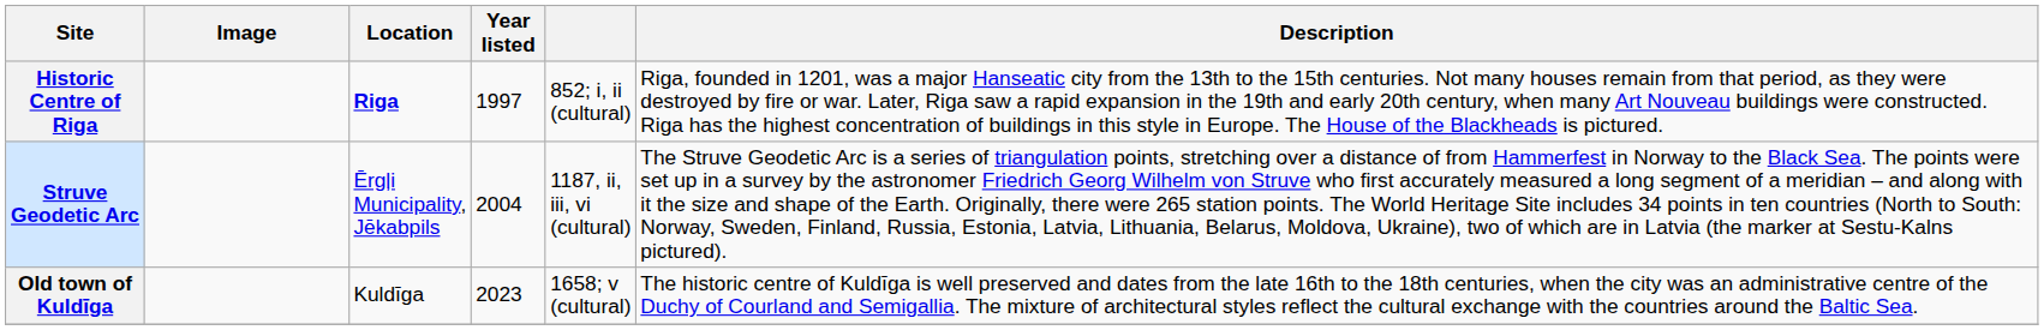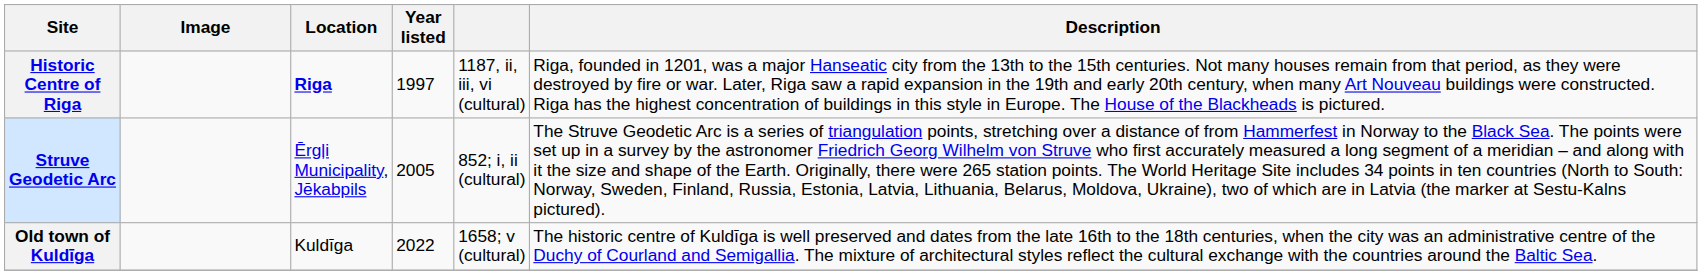 <table class="wikitable sortable plainrowheaders">
 <tr>
 <th style="width:100px;" scope="col">Site</th>
 <th class="unsortable"  style="width:150px;" scope="col">Image</th>
 <th style="width:80px;" scope="col">Location</th>
 <th style="width:50px;" scope="col">Year listed</th>
 <th style="width:60px;" scope="col" data-sort-type="number"></th>
 <th scope="col" class="unsortable">Description</th>
 </tr>
 <tr>
 <th scope="row"><a href='#'>Historic Centre of Riga</a></th>
 <td></td>
 <td><strong><a href='#'>Riga</a></strong></td>
 <td>1997</td>
-<td>852; i, ii (cultural)</td>
+<td>1187, ii, iii, vi <br>(cultural)</td>
 <td>Riga, founded in 1201, was a major <a href='#'>Hanseatic</a> city from the 13th to the 15th centuries. Not many houses remain from that period, as they were destroyed by fire or war. Later, Riga saw a rapid expansion in the 19th and early 20th century, when many <a href='#'>Art Nouveau</a> buildings were constructed. Riga has the highest concentration of buildings in this style in Europe. The <a href='#'>House of the Blackheads</a> is pictured.</td>
 </tr>
 <tr>
 <th scope="row" style="background:#D0E7FF;"><a href='#'>Struve Geodetic Arc</a></th>
 <td></td>
 <td><a href='#'>Ērgļi Municipality</a>, <a href='#'>Jēkabpils</a></td>
-<td>2004</td>
-<td>1187, ii, iii, vi <br>(cultural)</td>
+<td>2005</td>
+<td>852; i, ii (cultural)</td>
 <td>The Struve Geodetic Arc is a series of <a href='#'>triangulation</a> points, stretching over a distance of  from <a href='#'>Hammerfest</a> in Norway to the <a href='#'>Black Sea</a>. The points were set up in a survey by the astronomer <a href='#'>Friedrich Georg Wilhelm von Struve</a> who first accurately measured a long segment of a meridian – and along with it the size and shape of the Earth. Originally, there were 265 station points. The World Heritage Site includes 34 points in ten countries (North to South: Norway, Sweden, Finland, Russia, Estonia, Latvia, Lithuania, Belarus, Moldova, Ukraine), two of which are in Latvia (the marker at Sestu-Kalns pictured).</td>
 </tr>
 <tr>
 <th scope="row">Old town of <a href='#'>Kuldīga</a></th>
 <td></td>
 <td>Kuldīga</td>
-<td>2023</td>
+<td>2022</td>
 <td>1658; v (cultural)</td>
 <td>The historic centre of Kuldīga is well preserved and dates from the late 16th to the 18th centuries, when the city was an administrative centre of the <a href='#'>Duchy of Courland and Semigallia</a>. The mixture of architectural styles reflect the cultural exchange with the countries around the <a href='#'>Baltic Sea</a>.</td>
 </tr>
 <tr>
 </tr>
 </table>
